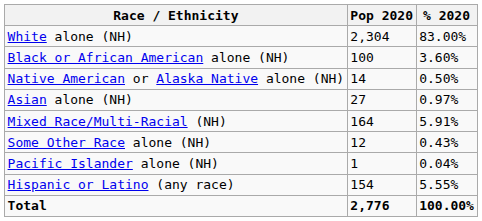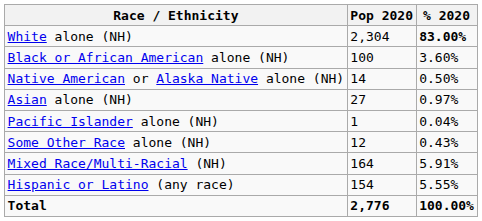 <table class="wikitable">
 <tr>
 <th>Race / Ethnicity</th>
 <th>Pop 2020</th>
 <th>% 2020</th>
 </tr>
 <tr>
 <td><a href='#'>White</a> alone (NH)</td>
 <td>2,304</td>
-<td>83.00%</td>
+<td><strong>83.00%</strong></td>
 </tr>
 <tr>
 <td><a href='#'>Black or African American</a> alone (NH)</td>
 <td>100</td>
 <td>3.60%</td>
 </tr>
 <tr>
 <td><a href='#'>Native American</a> or <a href='#'>Alaska Native</a> alone (NH)</td>
 <td>14</td>
 <td>0.50%</td>
 </tr>
 <tr>
 <td><a href='#'>Asian</a> alone (NH)</td>
 <td>27</td>
 <td>0.97%</td>
 </tr>
 <tr>
-<td><a href='#'>Mixed Race/Multi-Racial</a> (NH)</td>
-<td>164</td>
-<td>5.91%</td>
+<td><a href='#'>Pacific Islander</a> alone (NH)</td>
+<td>1</td>
+<td>0.04%</td>
 </tr>
 <tr>
 <td><a href='#'>Some Other Race</a> alone (NH)</td>
 <td>12</td>
 <td>0.43%</td>
 </tr>
 <tr>
-<td><a href='#'>Pacific Islander</a> alone (NH)</td>
-<td>1</td>
-<td>0.04%</td>
+<td><a href='#'>Mixed Race/Multi-Racial</a> (NH)</td>
+<td>164</td>
+<td>5.91%</td>
 </tr>
 <tr>
 <td><a href='#'>Hispanic or Latino</a> (any race)</td>
 <td>154</td>
 <td>5.55%</td>
 </tr>
 <tr>
 <td><strong>Total</strong></td>
 <td><strong>2,776</strong></td>
 <td><strong>100.00%</strong></td>
 </tr>
 </table>
